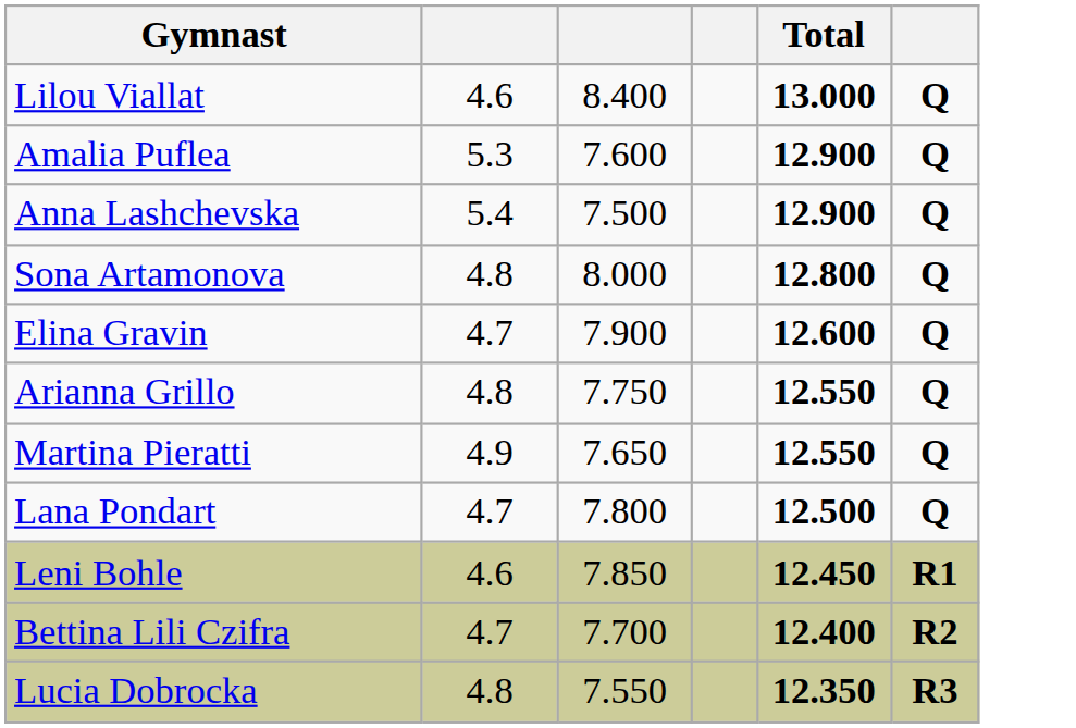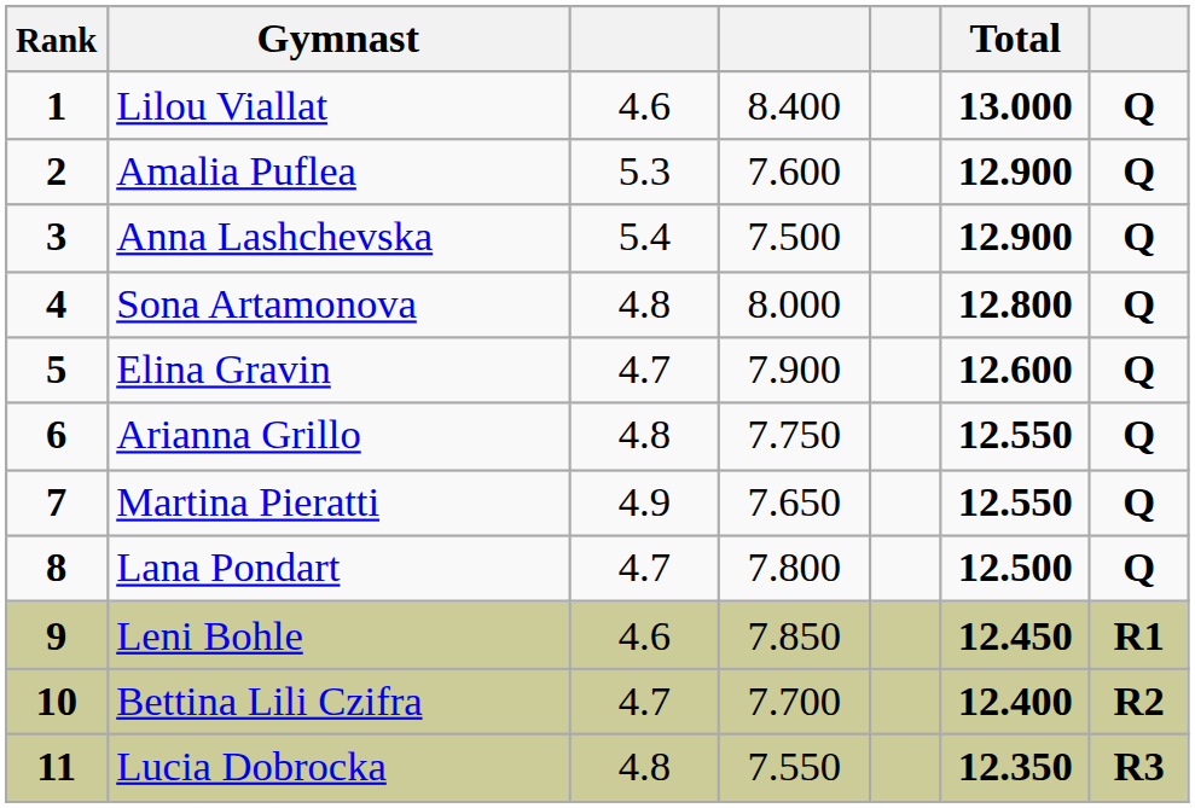 <table style="text-align:center;" class="wikitable sortable">
 <tr>
+<th scope="col" style="width:15px;"><small>Rank</small></th>
 <th scope="col" style="width:170px;">Gymnast</th>
 <th scope="col" style="width:50px;"><small></small></th>
 <th scope="col" style="width:50px;"><small></small></th>
 <th scope="col" style="width:20px;"><small></small></th>
 <th scope="col" style="width:50px;">Total</th>
 <th scope="col" style="width:30px;"><small></small></th>
 </tr>
 <tr>
+<td scope="row" style="text-align:center"><strong>1</strong></td>
 <td align="left"> <a href='#'>Lilou Viallat</a></td>
 <td>4.6</td>
 <td>8.400</td>
 <td></td>
 <td><strong>13.000</strong></td>
 <td><strong>Q</strong></td>
 </tr>
 <tr>
+<td scope="row" style="text-align:center"><strong>2</strong></td>
 <td align="left"> <a href='#'>Amalia Puflea</a></td>
 <td>5.3</td>
 <td>7.600</td>
 <td></td>
 <td><strong>12.900</strong></td>
 <td><strong>Q</strong></td>
 </tr>
 <tr>
+<td scope="row" style="text-align:center"><strong>3</strong></td>
 <td align="left"> <a href='#'>Anna Lashchevska</a></td>
 <td>5.4</td>
 <td>7.500</td>
 <td></td>
 <td><strong>12.900</strong></td>
 <td><strong>Q</strong></td>
 </tr>
 <tr>
+<td scope="row" style="text-align:center"><strong>4</strong></td>
 <td align="left"> <a href='#'>Sona Artamonova</a></td>
 <td>4.8</td>
 <td>8.000</td>
 <td></td>
 <td><strong>12.800</strong></td>
 <td><strong>Q</strong></td>
 </tr>
 <tr>
+<td scope="row" style="text-align:center"><strong>5</strong></td>
 <td align="left"> <a href='#'>Elina Gravin</a></td>
 <td>4.7</td>
 <td>7.900</td>
 <td></td>
 <td><strong>12.600</strong></td>
 <td><strong>Q</strong></td>
 </tr>
 <tr>
+<td scope="row" style="text-align:center"><strong>6</strong></td>
 <td align="left"> <a href='#'>Arianna Grillo</a></td>
 <td>4.8</td>
 <td>7.750</td>
 <td></td>
 <td><strong>12.550</strong></td>
 <td><strong>Q</strong></td>
 </tr>
 <tr>
+<td scope="row" style="text-align:center"><strong>7</strong></td>
 <td align="left"> <a href='#'>Martina Pieratti</a></td>
 <td>4.9</td>
 <td>7.650</td>
 <td></td>
 <td><strong>12.550</strong></td>
 <td><strong>Q</strong></td>
 </tr>
 <tr>
+<td scope="row" style="text-align:center"><strong>8</strong></td>
 <td align="left"> <a href='#'>Lana Pondart</a></td>
 <td>4.7</td>
 <td>7.800</td>
 <td></td>
 <td><strong>12.500</strong></td>
 <td><strong>Q</strong></td>
 </tr>
 <tr style="background:#cccc99;">
+<td scope="row" style="text-align:center"><strong>9</strong></td>
 <td align="left"> <a href='#'>Leni Bohle</a></td>
 <td>4.6</td>
 <td>7.850</td>
 <td></td>
 <td><strong>12.450</strong></td>
 <td><strong>R1</strong></td>
 </tr>
 <tr style="background:#cccc99;">
+<td scope="row" style="text-align:center"><strong>10</strong></td>
 <td align="left"> <a href='#'>Bettina Lili Czifra</a></td>
 <td>4.7</td>
 <td>7.700</td>
 <td></td>
 <td><strong>12.400</strong></td>
 <td><strong>R2</strong></td>
 </tr>
 <tr style="background:#cccc99;">
+<td scope="row" style="text-align:center"><strong>11</strong></td>
 <td align="left"> <a href='#'>Lucia Dobrocka</a></td>
 <td>4.8</td>
 <td>7.550</td>
 <td></td>
 <td><strong>12.350</strong></td>
 <td><strong>R3</strong></td>
 </tr>
 </table>
